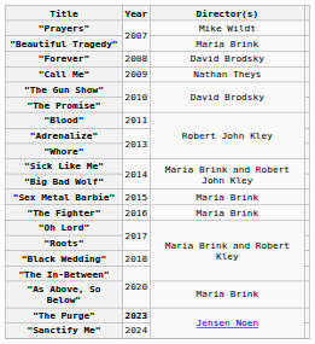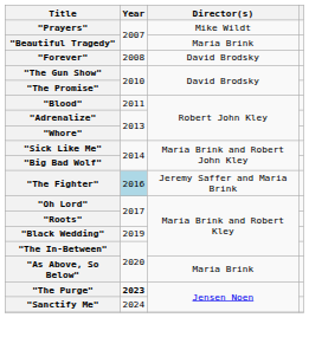 <table class="wikitable plainrowheaders" style="text-align:center;">
 <tr>
 <th scope="col" style="width:12em;">Title</th>
 <th scope="col" style="width:1em;">Year</th>
 <th scope="col" style="width:16em;">Director(s)</th>
 <th scope="col"></th>
 </tr>
 <tr>
 <th scope="row">"Prayers"</th>
 <td rowspan="2">2007</td>
 <td>Mike Wildt</td>
 <td></td>
 </tr>
 <tr>
 <th scope="row">"Beautiful Tragedy"</th>
 <td>Maria Brink</td>
 <td></td>
 </tr>
 <tr>
 <th scope="row">"Forever"</th>
 <td>2008</td>
 <td>David Brodsky</td>
-<td></td>
-</tr>
-<tr>
-<th scope="row">"Call Me"</th>
-<td>2009</td>
-<td>Nathan Theys</td>
 <td></td>
 </tr>
 <tr>
 <th scope="row">"The Gun Show"</th>
 <td rowspan="2">2010</td>
 <td rowspan="2">David Brodsky</td>
 <td></td>
 </tr>
 <tr>
 <th scope="row">"The Promise"</th>
 <td></td>
 </tr>
 <tr>
 <th scope="row">"Blood"</th>
 <td>2011</td>
 <td rowspan="3">Robert John Kley</td>
 <td></td>
 </tr>
 <tr>
 <th scope="row">"Adrenalize"</th>
 <td rowspan="2">2013</td>
 <td></td>
 </tr>
 <tr>
 <th scope="row">"Whore"</th>
 <td></td>
 </tr>
 <tr>
 <th scope="row">"Sick Like Me"</th>
 <td rowspan="2">2014</td>
 <td rowspan="2">Maria Brink and Robert John Kley</td>
 <td></td>
 </tr>
 <tr>
 <th scope="row">"Big Bad Wolf"</th>
 <td></td>
 </tr>
 <tr>
-<th scope="row">"Sex Metal Barbie"</th>
-<td>2015</td>
-<td>Maria Brink</td>
-<td></td>
-</tr>
-<tr>
 <th scope="row">"The Fighter"</th>
-<td>2016</td>
-<td>Maria Brink</td>
+<td style="background: lightblue;">2016</td>
+<td>Jeremy Saffer and Maria Brink</td>
 <td></td>
 </tr>
 <tr>
 <th scope="row">"Oh Lord"</th>
 <td rowspan="2">2017</td>
 <td rowspan="4">Maria Brink and Robert Kley</td>
 <td></td>
 </tr>
 <tr>
 <th scope="row">"Roots"</th>
 <td></td>
 </tr>
 <tr>
 <th scope="row">"Black Wedding"<br></th>
-<td>2018</td>
+<td>2019</td>
 <td></td>
 </tr>
 <tr>
 <th scope="row">"The In-Between"</th>
 <td rowspan="2">2020</td>
 <td></td>
 </tr>
 <tr>
 <th scope="row">"As Above, So Below"</th>
 <td>Maria Brink</td>
 <td></td>
 </tr>
 <tr>
 <th scope="row">"The Purge"</th>
 <td><strong>2023</strong></td>
 <td rowspan="2"><a href='#'>Jensen Noen</a></td>
 <td></td>
 </tr>
 <tr>
 <th scope="row">"Sanctify Me"</th>
 <td>2024</td>
 <td></td>
 </tr>
 <tr>
 </tr>
 </table>
